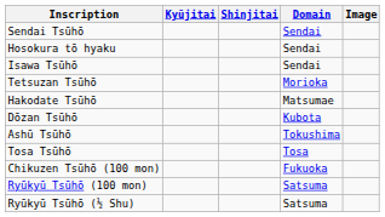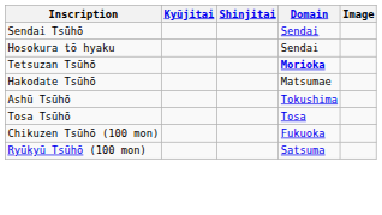 <table class="wikitable">
 <tr>
 <th>Inscription</th>
 <th><a href='#'>Kyūjitai</a></th>
 <th><a href='#'>Shinjitai</a></th>
 <th><a href='#'>Domain</a></th>
 <th>Image</th>
 </tr>
 <tr>
 <td>Sendai Tsūhō</td>
 <td></td>
 <td></td>
 <td><a href='#'>Sendai</a></td>
 <td></td>
 </tr>
 <tr>
 <td>Hosokura tō hyaku</td>
 <td></td>
 <td></td>
 <td>Sendai</td>
 <td></td>
 </tr>
 <tr>
-<td>Isawa Tsūhō</td>
-<td></td>
-<td></td>
-<td>Sendai</td>
-<td></td>
-</tr>
-<tr>
 <td>Tetsuzan Tsūhō</td>
 <td></td>
 <td></td>
-<td><a href='#'>Morioka</a></td>
+<td><strong><a href='#'>Morioka</a></strong></td>
 <td></td>
 </tr>
 <tr>
 <td>Hakodate Tsūhō</td>
 <td></td>
 <td></td>
 <td>Matsumae</td>
-<td></td>
-</tr>
-<tr>
-<td>Dōzan Tsūhō</td>
-<td></td>
-<td></td>
-<td><a href='#'>Kubota</a></td>
 <td></td>
 </tr>
 <tr>
 <td>Ashū Tsūhō</td>
 <td></td>
 <td></td>
 <td><a href='#'>Tokushima</a></td>
 <td></td>
 </tr>
 <tr>
 <td>Tosa Tsūhō</td>
 <td></td>
 <td></td>
 <td><a href='#'>Tosa</a></td>
 <td></td>
 </tr>
 <tr>
 <td>Chikuzen Tsūhō (100 mon)</td>
 <td></td>
 <td></td>
 <td><a href='#'>Fukuoka</a></td>
 <td></td>
 </tr>
 <tr>
 <td><a href='#'>Ryūkyū Tsūhō</a> (100 mon)</td>
 <td></td>
 <td></td>
 <td><a href='#'>Satsuma</a></td>
 <td></td>
 </tr>
-<tr>
-<td>Ryūkyū Tsūhō (½ Shu)</td>
-<td></td>
-<td></td>
-<td>Satsuma</td>
-<td></td>
-</tr>
 </table>
